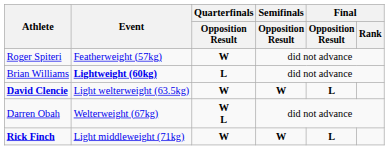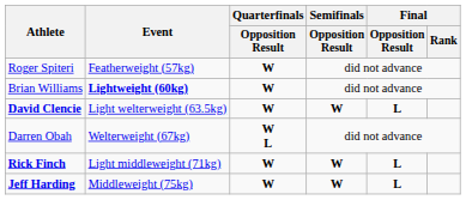 <table class="wikitable" style="font-size:90%; text-align:center">
 <tr>
 <th rowspan=2>Athlete</th>
 <th rowspan=2>Event</th>
 <th>Quarterfinals</th>
 <th>Semifinals</th>
 <th colspan=2>Final</th>
 </tr>
 <tr style="font-size:95%">
 <th>Opposition<br>Result</th>
 <th>Opposition<br>Result</th>
 <th>Opposition<br>Result</th>
 <th>Rank</th>
 </tr>
 <tr>
 <td align=left><a href='#'>Roger Spiteri</a></td>
 <td align=left><a href='#'>Featherweight (57kg)</a></td>
 <td> <strong>W</strong></td>
 <td colspan=3>did not advance</td>
 </tr>
 <tr>
 <td align=left><a href='#'>Brian Williams</a></td>
 <td align=left><strong><a href='#'>Lightweight (60kg)</a></strong></td>
-<td> <strong>L</strong></td>
+<td> <strong>W</strong></td>
 <td colspan=3>did not advance</td>
 </tr>
 <tr>
 <td align=left><strong><a href='#'>David Clencie</a></strong></td>
 <td align=left><a href='#'>Light welterweight (63.5kg)</a></td>
 <td> <strong>W</strong></td>
 <td> <strong>W</strong></td>
 <td> <strong>L</strong></td>
 <td></td>
 </tr>
 <tr>
 <td align=left><a href='#'>Darren Obah</a></td>
 <td align=left><a href='#'>Welterweight (67kg)</a></td>
 <td> <strong>W</strong><br> <strong>L</strong></td>
 <td colspan=3>did not advance</td>
 </tr>
 <tr>
 <td align=left><strong><a href='#'>Rick Finch</a></strong></td>
 <td align=left><a href='#'>Light middleweight (71kg)</a></td>
 <td> <strong>W</strong></td>
 <td> <strong>W</strong></td>
 <td> <strong>L</strong></td>
 <td></td>
 </tr>
+<tr>
+<td align=left><strong><a href='#'>Jeff Harding</a></strong></td>
+<td align=left><a href='#'>Middleweight (75kg)</a></td>
+<td> <strong>W</strong></td>
+<td> <strong>W</strong></td>
+<td> <strong>L</strong></td>
+<td></td>
+</tr>
 </table>
